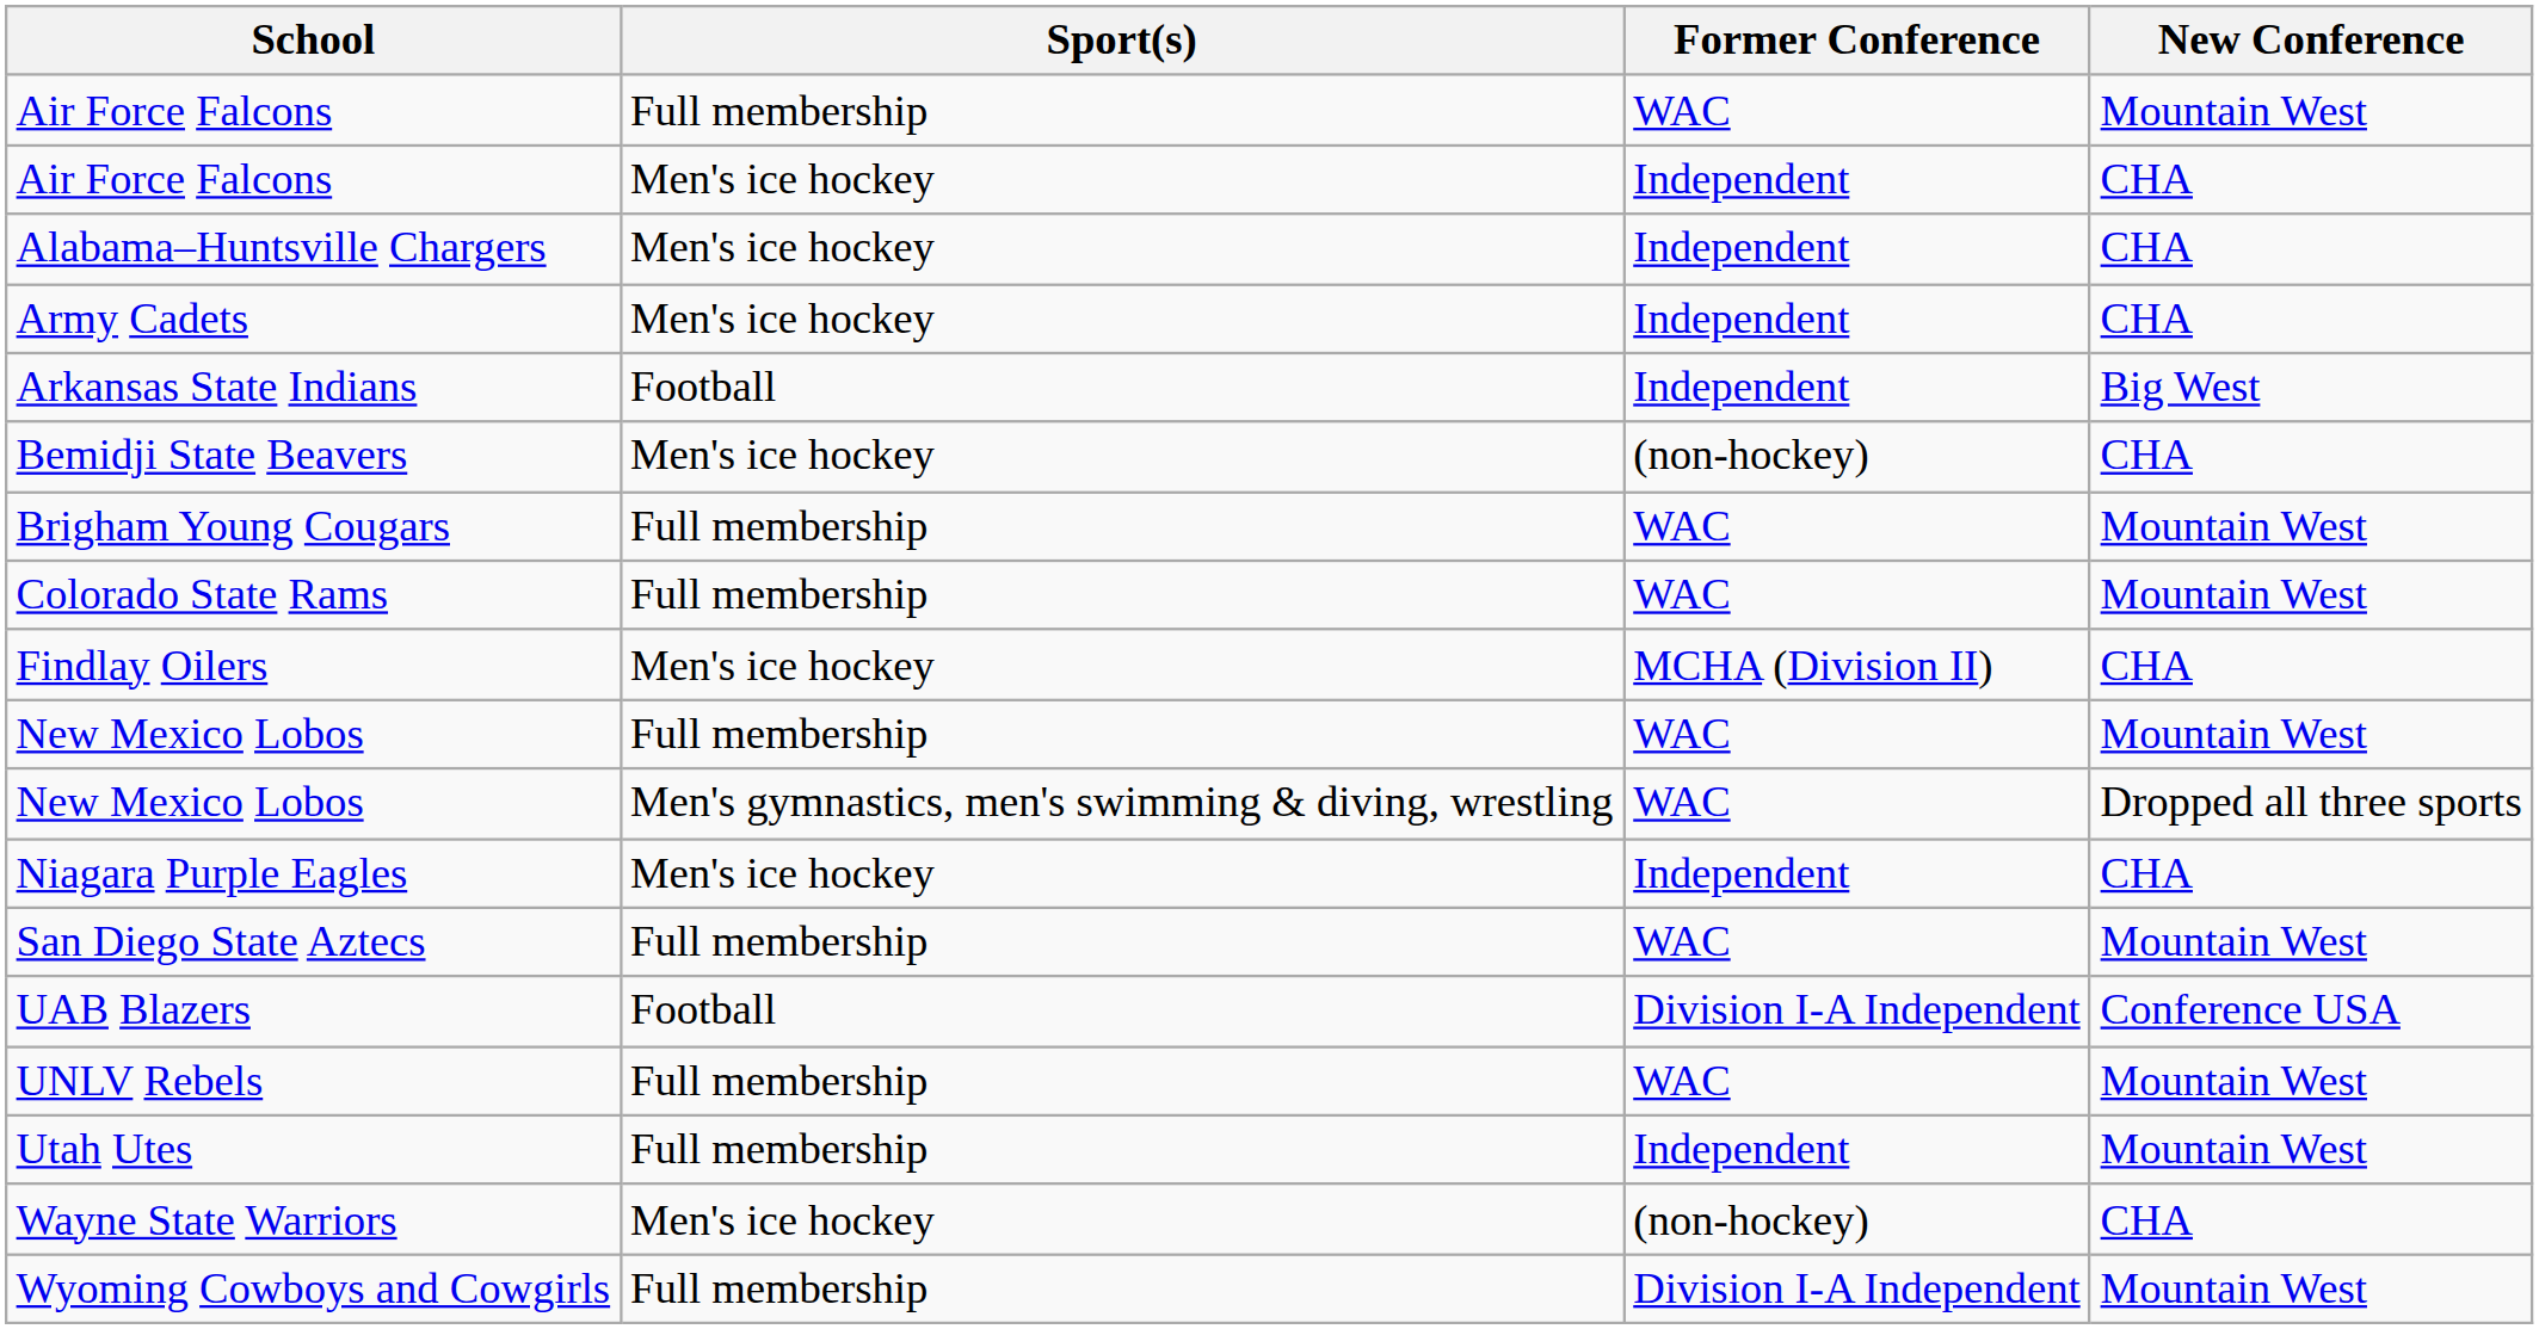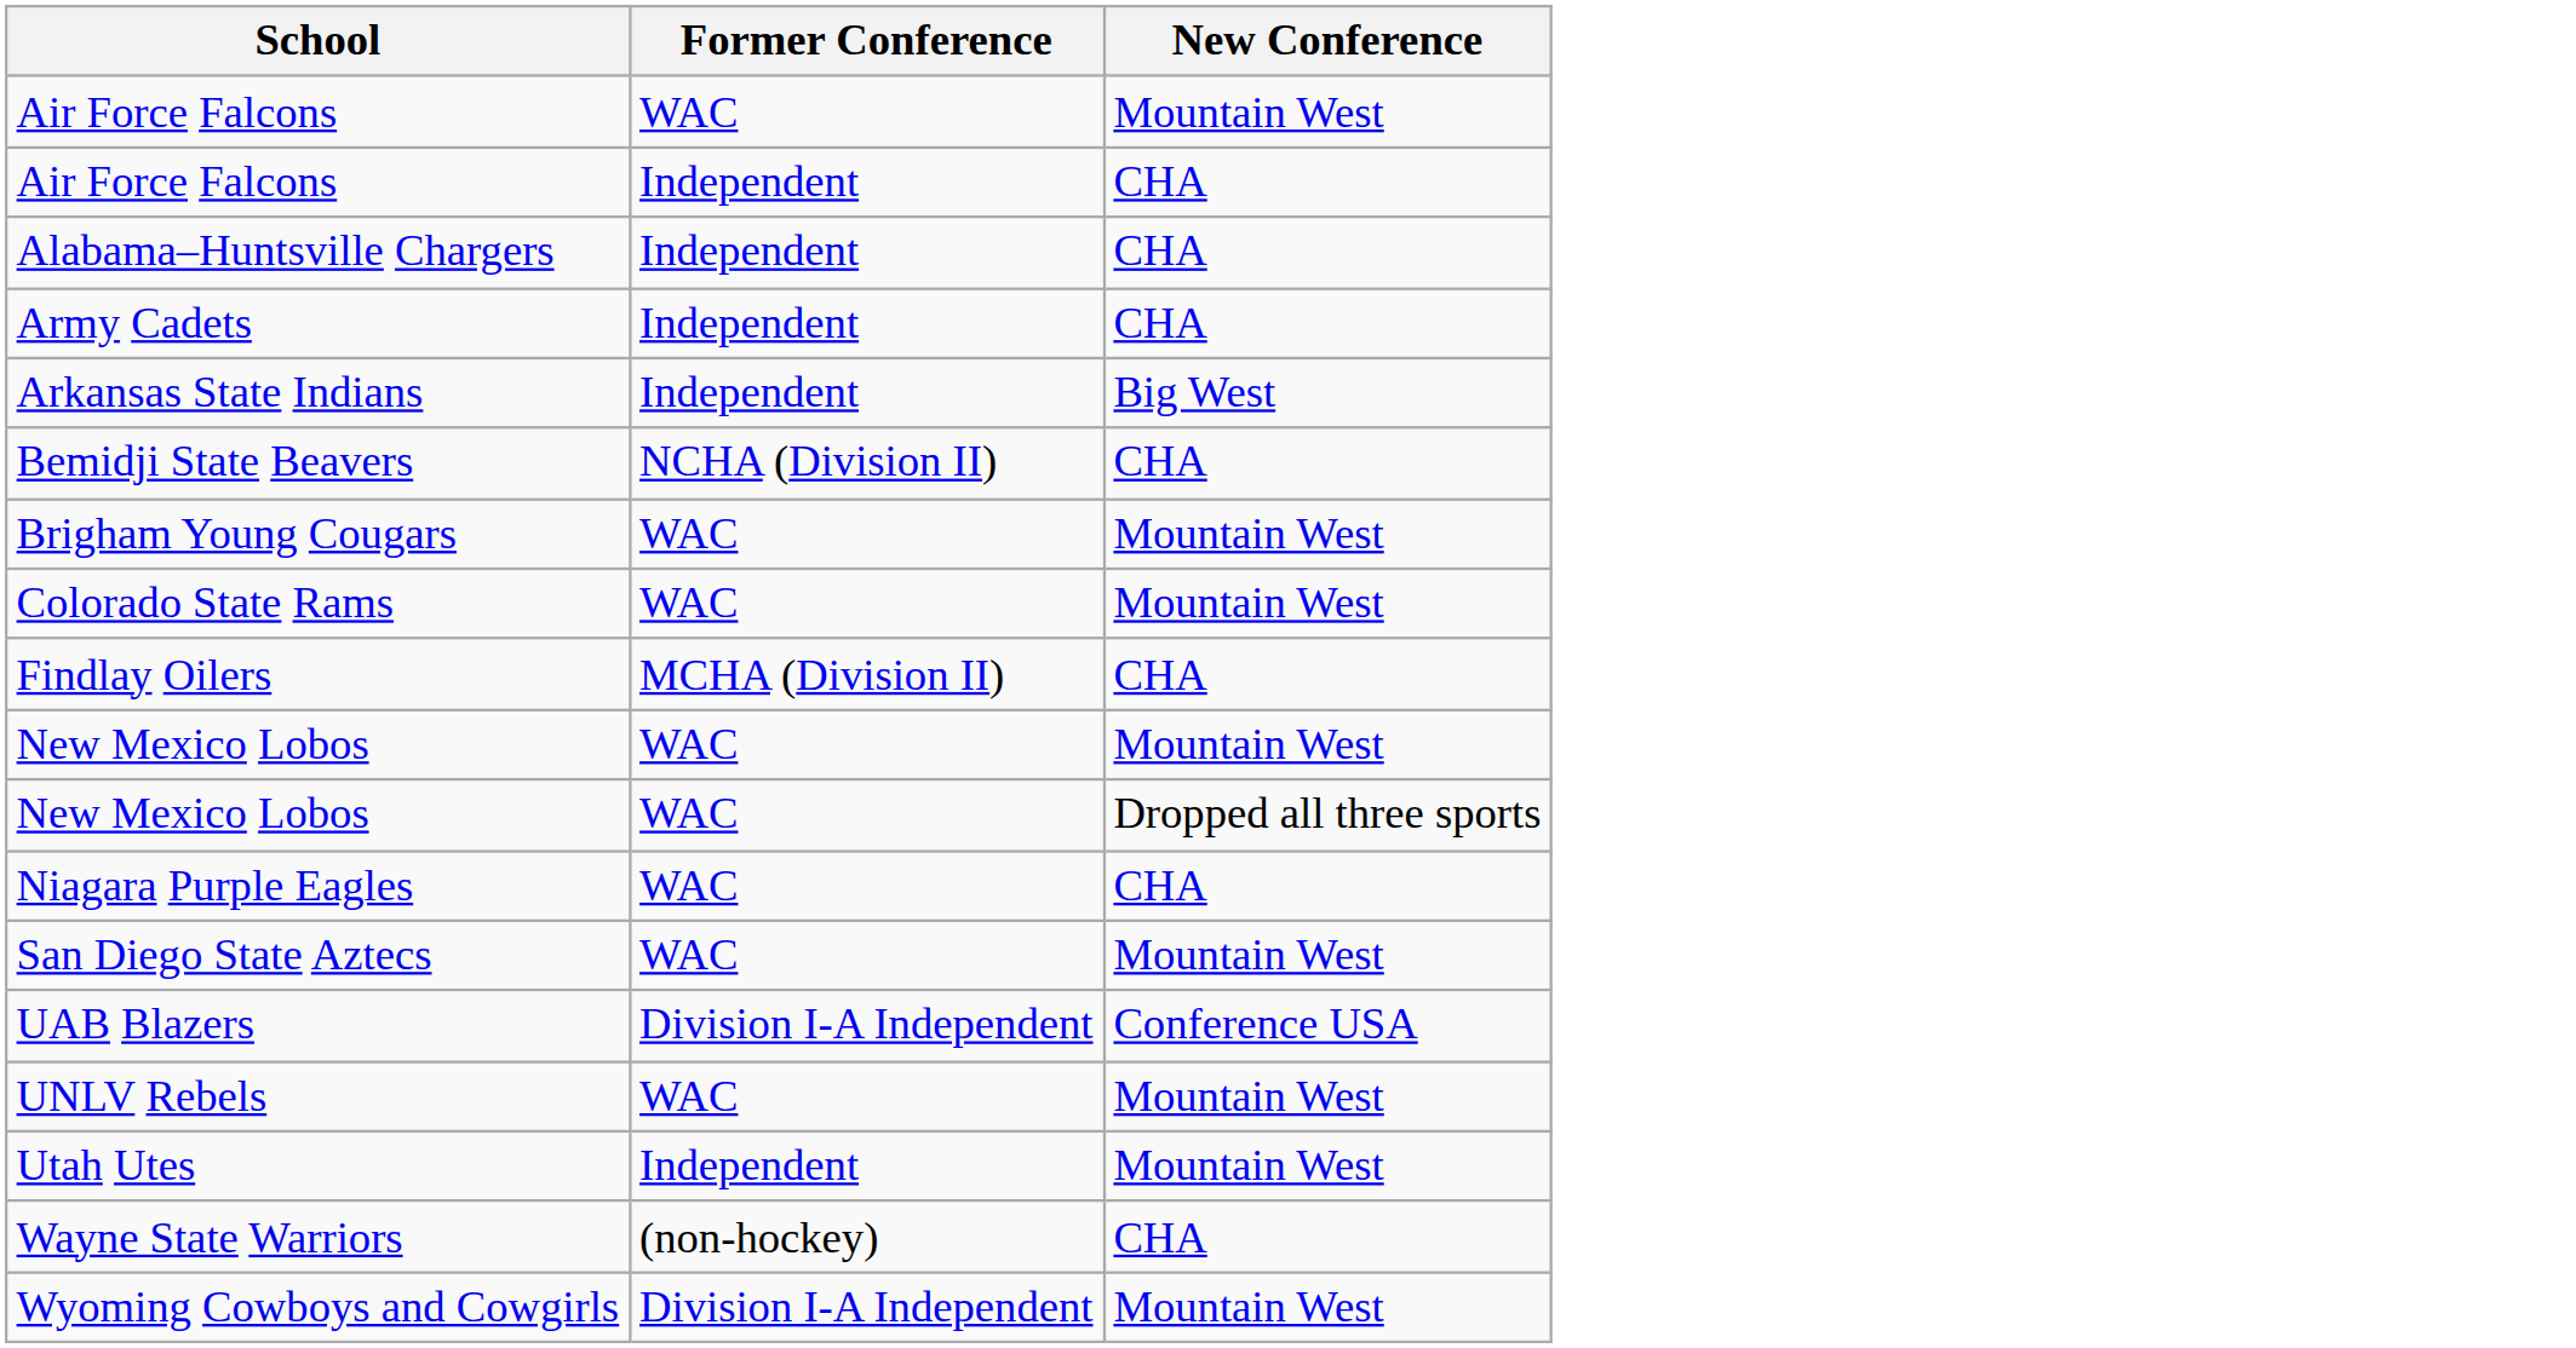 <table class="wikitable sortable">
 <tr>
 <th>School</th>
-<th>Sport(s)</th>
 <th>Former Conference</th>
 <th>New Conference</th>
 </tr>
 <tr>
 <td><a href='#'>Air Force</a> <a href='#'>Falcons</a></td>
-<td>Full membership</td>
 <td><a href='#'>WAC</a></td>
 <td><a href='#'>Mountain West</a></td>
 </tr>
 <tr>
 <td><a href='#'>Air Force</a> <a href='#'>Falcons</a></td>
-<td>Men's ice hockey</td>
 <td><a href='#'>Independent</a></td>
 <td><a href='#'>CHA</a></td>
 </tr>
 <tr>
 <td><a href='#'>Alabama–Huntsville</a> <a href='#'>Chargers</a></td>
-<td>Men's ice hockey</td>
 <td><a href='#'>Independent</a></td>
 <td><a href='#'>CHA</a></td>
 </tr>
 <tr>
 <td><a href='#'>Army</a> <a href='#'>Cadets</a></td>
-<td>Men's ice hockey</td>
 <td><a href='#'>Independent</a></td>
 <td><a href='#'>CHA</a></td>
 </tr>
 <tr>
 <td><a href='#'>Arkansas State</a> <a href='#'>Indians</a></td>
-<td>Football</td>
 <td><a href='#'>Independent</a></td>
 <td><a href='#'>Big West</a></td>
 </tr>
 <tr>
 <td><a href='#'>Bemidji State</a> <a href='#'>Beavers</a></td>
-<td>Men's ice hockey</td>
-<td>(non-hockey)</td>
+<td><a href='#'>NCHA</a> (<a href='#'>Division II</a>)</td>
 <td><a href='#'>CHA</a></td>
 </tr>
 <tr>
 <td><a href='#'>Brigham Young</a> <a href='#'>Cougars</a></td>
-<td>Full membership</td>
 <td><a href='#'>WAC</a></td>
 <td><a href='#'>Mountain West</a></td>
 </tr>
 <tr>
 <td><a href='#'>Colorado State</a> <a href='#'>Rams</a></td>
-<td>Full membership</td>
 <td><a href='#'>WAC</a></td>
 <td><a href='#'>Mountain West</a></td>
 </tr>
 <tr>
 <td><a href='#'>Findlay</a> <a href='#'>Oilers</a></td>
-<td>Men's ice hockey</td>
 <td><a href='#'>MCHA</a> (<a href='#'>Division II</a>)</td>
 <td><a href='#'>CHA</a></td>
 </tr>
 <tr>
 <td><a href='#'>New Mexico</a> <a href='#'>Lobos</a></td>
-<td>Full membership</td>
 <td><a href='#'>WAC</a></td>
 <td><a href='#'>Mountain West</a></td>
 </tr>
 <tr>
 <td><a href='#'>New Mexico</a> <a href='#'>Lobos</a></td>
-<td>Men's gymnastics, men's swimming & diving, wrestling</td>
 <td><a href='#'>WAC</a></td>
 <td>Dropped all three sports</td>
 </tr>
 <tr>
 <td><a href='#'>Niagara</a> <a href='#'>Purple Eagles</a></td>
-<td>Men's ice hockey</td>
-<td><a href='#'>Independent</a></td>
+<td><a href='#'>WAC</a></td>
 <td><a href='#'>CHA</a></td>
 </tr>
 <tr>
 <td><a href='#'>San Diego State</a> <a href='#'>Aztecs</a></td>
-<td>Full membership</td>
 <td><a href='#'>WAC</a></td>
 <td><a href='#'>Mountain West</a></td>
 </tr>
 <tr>
 <td><a href='#'>UAB</a> <a href='#'>Blazers</a></td>
-<td>Football</td>
 <td><a href='#'>Division I-A Independent</a></td>
 <td><a href='#'>Conference USA</a></td>
 </tr>
 <tr>
 <td><a href='#'>UNLV</a> <a href='#'>Rebels</a></td>
-<td>Full membership</td>
 <td><a href='#'>WAC</a></td>
 <td><a href='#'>Mountain West</a></td>
 </tr>
 <tr>
 <td><a href='#'>Utah</a> <a href='#'>Utes</a></td>
-<td>Full membership</td>
 <td><a href='#'>Independent</a></td>
 <td><a href='#'>Mountain West</a></td>
 </tr>
 <tr>
 <td><a href='#'>Wayne State</a> <a href='#'>Warriors</a></td>
-<td>Men's ice hockey</td>
 <td>(non-hockey)</td>
 <td><a href='#'>CHA</a></td>
 </tr>
 <tr>
 <td><a href='#'>Wyoming</a> <a href='#'>Cowboys and Cowgirls</a></td>
-<td>Full membership</td>
 <td><a href='#'>Division I-A Independent</a></td>
 <td><a href='#'>Mountain West</a></td>
 </tr>
 </table>
